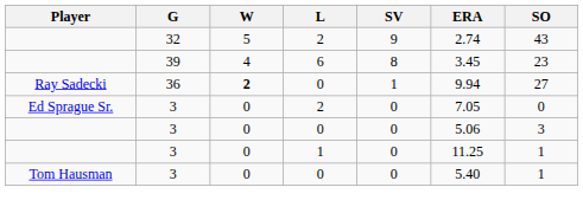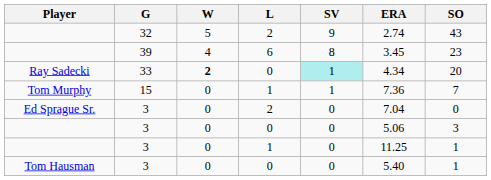 <table class="wikitable sortable">
 <tr>
 <th bgcolor="#DDDDFF" width="16%">Player</th>
 <th bgcolor="#DDDDFF" width="9%">G</th>
 <th bgcolor="#DDDDFF" width="9%">W</th>
 <th bgcolor="#DDDDFF" width="9%">L</th>
 <th bgcolor="#DDDDFF" width="9%">SV</th>
 <th bgcolor="#DDDDFF" width="9%">ERA</th>
 <th bgcolor="#DDDDFF" width="9%">SO</th>
 </tr>
 <tr align="center">
 <td></td>
 <td>32</td>
 <td>5</td>
 <td>2</td>
 <td>9</td>
 <td>2.74</td>
 <td>43</td>
 </tr>
 <tr align=center>
 <td></td>
 <td>39</td>
 <td>4</td>
 <td>6</td>
 <td>8</td>
 <td>3.45</td>
 <td>23</td>
 </tr>
 <tr align="center">
 <td><a href='#'>Ray Sadecki</a></td>
-<td>36</td>
+<td>33</td>
 <td><strong>2</strong></td>
 <td>0</td>
+<td style="background: paleturquoise;">1</td>
+<td>4.34</td>
+<td>20</td>
+</tr>
+<tr align=center>
+<td><a href='#'>Tom Murphy</a></td>
+<td>15</td>
+<td>0</td>
 <td>1</td>
-<td>9.94</td>
-<td>27</td>
+<td>1</td>
+<td>7.36</td>
+<td>7</td>
 </tr>
 <tr align=center>
 <td><a href='#'>Ed Sprague Sr.</a></td>
 <td>3</td>
 <td>0</td>
 <td>2</td>
 <td>0</td>
-<td>7.05</td>
+<td>7.04</td>
 <td>0</td>
 </tr>
 <tr align=center>
 <td></td>
 <td>3</td>
 <td>0</td>
 <td>0</td>
 <td>0</td>
 <td>5.06</td>
 <td>3</td>
 </tr>
 <tr align="center">
 <td></td>
 <td>3</td>
 <td>0</td>
 <td>1</td>
 <td>0</td>
 <td>11.25</td>
 <td>1</td>
 </tr>
 <tr align="center">
 <td><a href='#'>Tom Hausman</a></td>
 <td>3</td>
 <td>0</td>
 <td>0</td>
 <td>0</td>
 <td>5.40</td>
 <td>1</td>
 </tr>
 </table>
